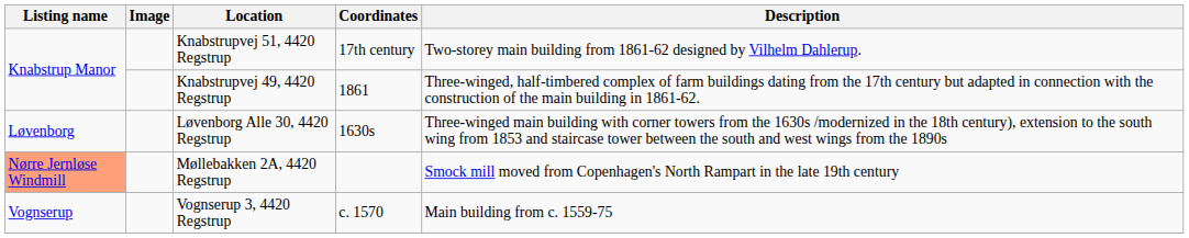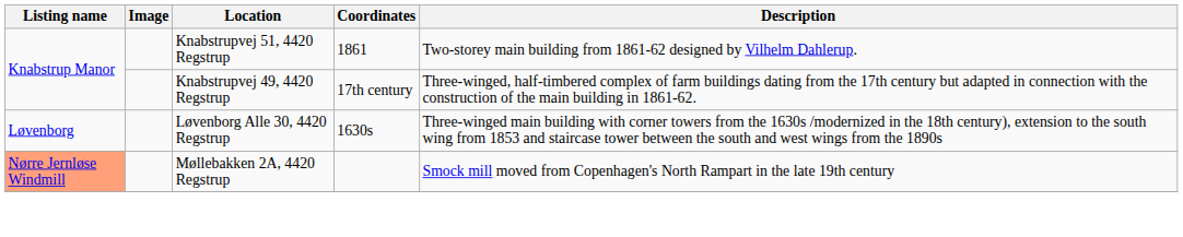 <table class="wikitable sortable">
 <tr>
 <th>Listing name</th>
 <th>Image</th>
 <th>Location</th>
 <th>Coordinates</th>
 <th>Description</th>
 </tr>
 <tr>
 <td rowspan="2"><a href='#'>Knabstrup Manor</a></td>
 <td></td>
 <td>Knabstrupvej 51, 4420 Regstrup</td>
-<td>17th century</td>
+<td>1861</td>
 <td>Two-storey main building from 1861-62 designed by <a href='#'>Vilhelm Dahlerup</a>.</td>
 </tr>
 <tr>
 <td></td>
 <td>Knabstrupvej 49, 4420 Regstrup</td>
-<td>1861</td>
+<td>17th century</td>
 <td>Three-winged, half-timbered complex of farm buildings dating from the 17th century but adapted in connection with the construction of the main building in 1861-62.</td>
 </tr>
 <tr>
 <td><a href='#'>Løvenborg</a></td>
 <td></td>
 <td>Løvenborg Alle 30, 4420 Regstrup</td>
 <td>1630s</td>
 <td>Three-winged main building with corner towers from the 1630s /modernized in the 18th century), extension to the south wing from 1853 and staircase tower between the south and west wings from the  1890s</td>
 </tr>
 <tr>
 <td style="background: lightsalmon;"><a href='#'>Nørre Jernløse Windmill</a></td>
 <td></td>
 <td>Møllebakken 2A, 4420 Regstrup</td>
 <td></td>
 <td><a href='#'>Smock mill</a> moved from Copenhagen's North Rampart in the late 19th century</td>
 </tr>
 <tr>
-<td><a href='#'>Vognserup</a></td>
-<td></td>
-<td>Vognserup 3, 4420 Regstrup</td>
-<td>c. 1570</td>
-<td>Main building from c. 1559-75</td>
-</tr>
-<tr>
 </tr>
 </table>
